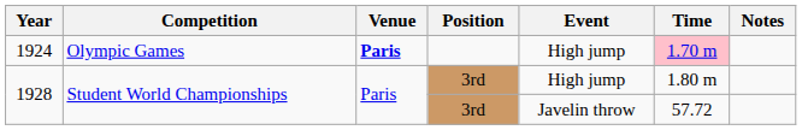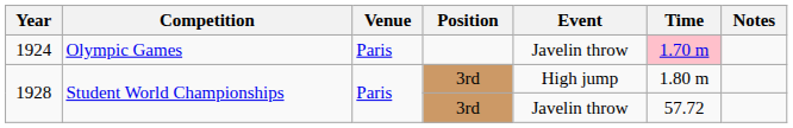 <table class="wikitable" width=50% style="font-size:90%; text-align:center;">
 <tr>
 <th>Year</th>
 <th>Competition</th>
 <th>Venue</th>
 <th>Position</th>
 <th>Event</th>
 <th>Time</th>
 <th>Notes</th>
 </tr>
 <tr>
 <td>1924</td>
 <td align=left><a href='#'>Olympic Games</a></td>
-<td align=left><strong> <a href='#'>Paris</a></strong></td>
+<td align=left> <a href='#'>Paris</a></td>
 <td></td>
-<td>High jump</td>
+<td>Javelin throw</td>
 <td style="background: pink;"><a href='#'>1.70 m</a></td>
 <td></td>
 </tr>
 <tr>
 <td rowspan=2>1928</td>
 <td align=left rowspan=2><a href='#'>Student World Championships</a></td>
 <td align=left rowspan=2> <a href='#'>Paris</a></td>
 <td bgcolor=cc9966>3rd</td>
 <td>High jump</td>
 <td>1.80 m</td>
 <td></td>
 </tr>
 <tr>
 <td bgcolor=cc9966>3rd</td>
 <td>Javelin throw</td>
 <td>57.72</td>
 <td></td>
 </tr>
 </table>
